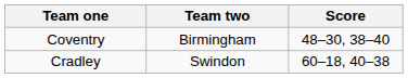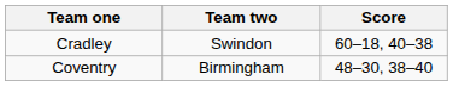 <table class="wikitable" style="text-align: center">
 <tr>
 <th width=150>Team one</th>
 <th width=150>Team two</th>
 <th width=120>Score</th>
 </tr>
 <tr>
+<td>Cradley</td>
+<td>Swindon</td>
+<td>60–18, 40–38</td>
+</tr>
+<tr>
 <td>Coventry</td>
 <td>Birmingham</td>
 <td>48–30, 38–40</td>
 </tr>
-<tr>
-<td>Cradley</td>
-<td>Swindon</td>
-<td>60–18, 40–38</td>
-</tr>
 </table>
